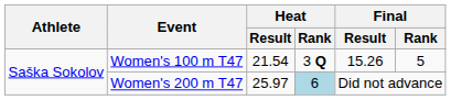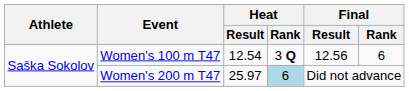 <table class="wikitable" style="font-size:90%">
 <tr>
 <th rowspan="2">Athlete</th>
 <th rowspan="2">Event</th>
 <th colspan="2">Heat</th>
 <th colspan="2">Final</th>
 </tr>
 <tr style="font-size:95%">
 <th>Result</th>
 <th>Rank</th>
 <th>Result</th>
 <th>Rank</th>
 </tr>
 <tr align=center>
 <td align=left rowspan=2><a href='#'>Saška Sokolov</a></td>
 <td align=left><a href='#'>Women's 100 m T47</a></td>
-<td>21.54</td>
+<td>12.54</td>
 <td>3 <strong>Q</strong></td>
-<td>15.26</td>
-<td>5</td>
+<td>12.56</td>
+<td>6</td>
 </tr>
 <tr align=center>
 <td align=left><a href='#'>Women's 200 m T47</a></td>
 <td>25.97</td>
 <td style="background: lightblue;">6</td>
 <td colspan=2>Did not advance</td>
 </tr>
 </table>
